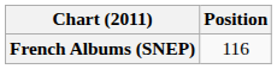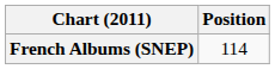 <table class="wikitable plainrowheaders" style="text-align:center">
 <tr>
 <th>Chart (2011)</th>
 <th>Position</th>
 </tr>
 <tr>
 <th scope="row">French Albums (SNEP)</th>
-<td>116</td>
+<td>114</td>
 </tr>
 </table>
